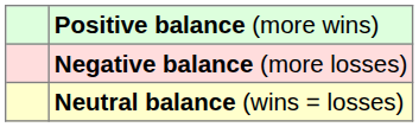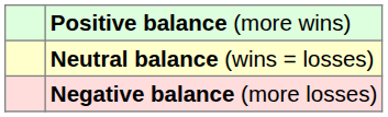 <table bgcolor="#f7f8ff" cellpadding="3" cellspacing="0" border="1" style="font-size: 95%; border: gray solid 1px; border-collapse: collapse;text-align:center;">
 <tr>
 <td style="background:#ddffdd;"  width="20"></td>
 <td bgcolor="#ddffdd" align="left"><strong>Positive balance</strong> (more wins)</td>
 </tr>
 <tr>
+<td style="background:#ffffcc;" width="20"></td>
+<td bgcolor="#ffffcc" align="left"><strong>Neutral balance</strong> (wins = losses)</td>
+</tr>
+<tr>
 <td style="background:#ffdddd;" width="20"></td>
 <td bgcolor="#ffdddd" align="left"><strong>Negative balance</strong> (more losses)</td>
 </tr>
-<tr>
-<td style="background:#ffffcc;" width="20"></td>
-<td bgcolor="#ffffcc" align="left"><strong>Neutral balance</strong> (wins = losses)</td>
-</tr>
 </table>
